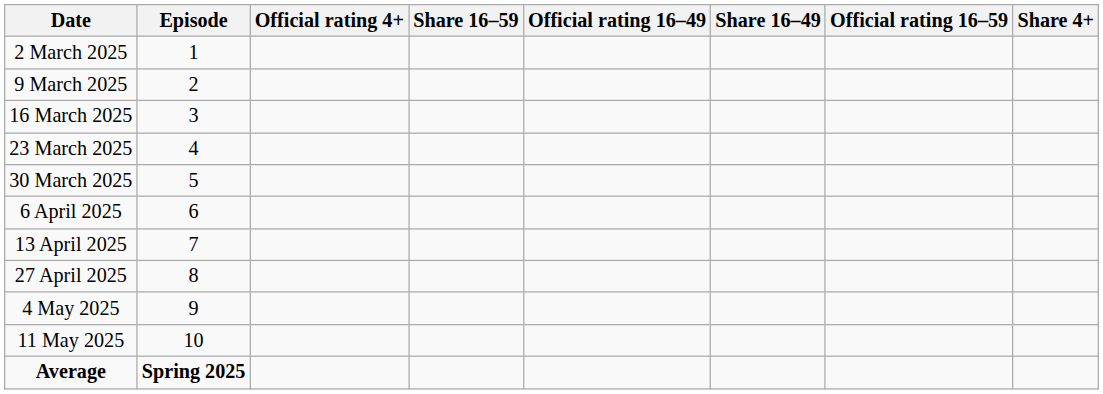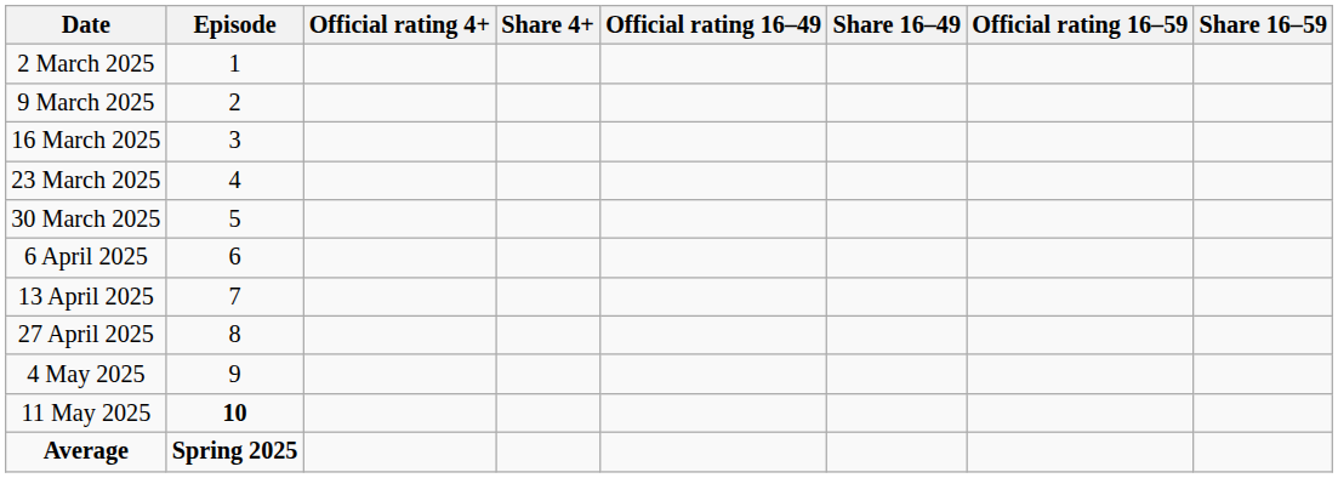 <table class="wikitable" style="text-align:center;">
 <tr>
 <th>Date</th>
 <th>Episode</th>
 <th>Official rating 4+</th>
-<th>Share 16–59</th>
+<th>Share 4+</th>
 <th>Official rating 16–49</th>
 <th>Share 16–49</th>
 <th>Official rating 16–59</th>
-<th>Share 4+</th>
+<th>Share 16–59</th>
 </tr>
 <tr>
 <td>2 March 2025</td>
 <td>1</td>
 <td></td>
 <td></td>
 <td></td>
 <td></td>
 <td></td>
 <td></td>
 </tr>
 <tr>
 <td>9 March 2025</td>
 <td>2</td>
 <td></td>
 <td></td>
 <td></td>
 <td></td>
 <td></td>
 <td></td>
 </tr>
 <tr>
 <td>16 March 2025</td>
 <td>3</td>
 <td></td>
 <td></td>
 <td></td>
 <td></td>
 <td></td>
 <td></td>
 </tr>
 <tr>
 <td>23 March 2025</td>
 <td>4</td>
 <td></td>
 <td></td>
 <td></td>
 <td></td>
 <td></td>
 <td></td>
 </tr>
 <tr>
 <td>30 March 2025</td>
 <td>5</td>
 <td></td>
 <td></td>
 <td></td>
 <td></td>
 <td></td>
 <td></td>
 </tr>
 <tr>
 <td>6 April 2025</td>
 <td>6</td>
 <td></td>
 <td></td>
 <td></td>
 <td></td>
 <td></td>
 <td></td>
 </tr>
 <tr>
 <td>13 April 2025</td>
 <td>7</td>
 <td></td>
 <td></td>
 <td></td>
 <td></td>
 <td></td>
 <td></td>
 </tr>
 <tr>
 <td>27 April 2025</td>
 <td>8</td>
 <td></td>
 <td></td>
 <td></td>
 <td></td>
 <td></td>
 <td></td>
 </tr>
 <tr>
 <td>4 May 2025</td>
 <td>9</td>
 <td></td>
 <td></td>
 <td></td>
 <td></td>
 <td></td>
 <td></td>
 </tr>
 <tr>
 <td>11 May 2025</td>
-<td>10</td>
+<td><strong>10</strong></td>
 <td></td>
 <td></td>
 <td></td>
 <td></td>
 <td></td>
 <td></td>
 </tr>
 <tr>
 <td><strong>Average</strong></td>
 <td><strong>Spring 2025</strong></td>
 <td></td>
 <td></td>
 <td></td>
 <td></td>
 <td></td>
 <td></td>
 </tr>
 </table>
